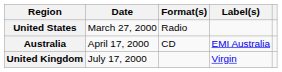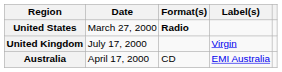 <table class="wikitable plainrowheaders">
 <tr>
 <th scope="col">Region</th>
 <th scope="col">Date</th>
 <th scope="col">Format(s)</th>
 <th scope="col">Label(s)</th>
 <th scope="col"></th>
 </tr>
 <tr>
 <th scope="row">United States</th>
 <td>March 27, 2000</td>
-<td>Radio</td>
+<td><strong>Radio</strong></td>
 <td></td>
+<td></td>
+</tr>
+<tr>
+<th scope="row">United Kingdom</th>
+<td>July 17, 2000</td>
+<td></td>
+<td><a href='#'>Virgin</a></td>
 <td></td>
 </tr>
 <tr>
 <th scope="row">Australia</th>
 <td>April 17, 2000</td>
 <td>CD</td>
 <td><a href='#'>EMI Australia</a></td>
 <td></td>
 </tr>
-<tr>
-<th scope="row">United Kingdom</th>
-<td>July 17, 2000</td>
-<td></td>
-<td><a href='#'>Virgin</a></td>
-<td></td>
-</tr>
 </table>
